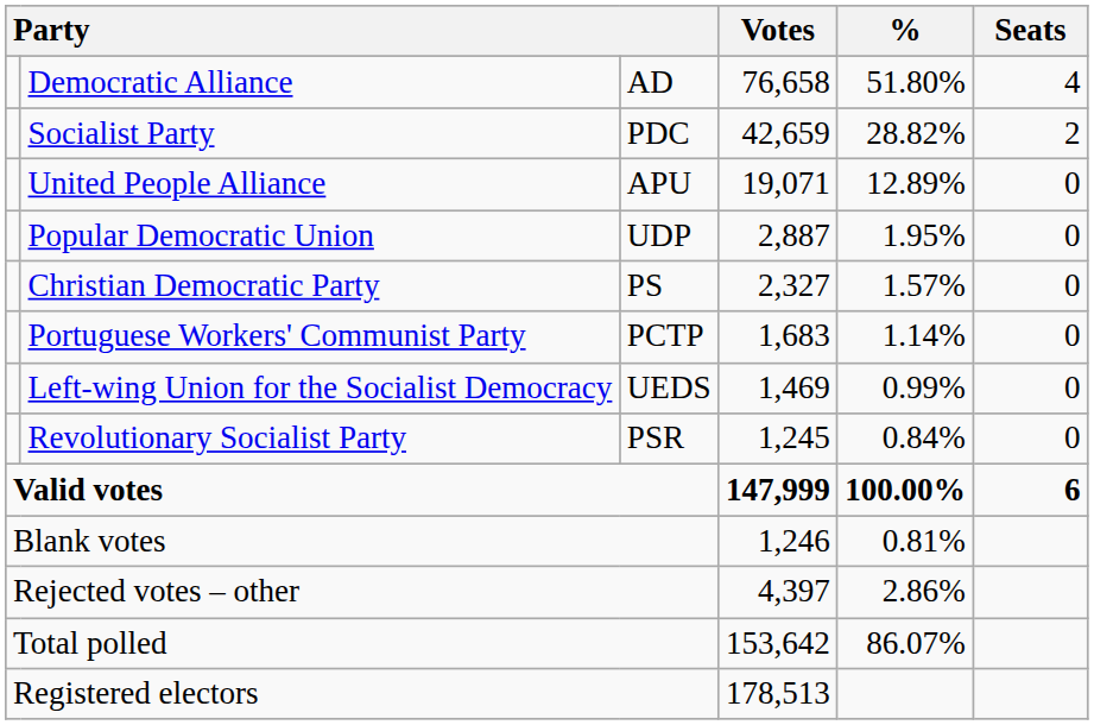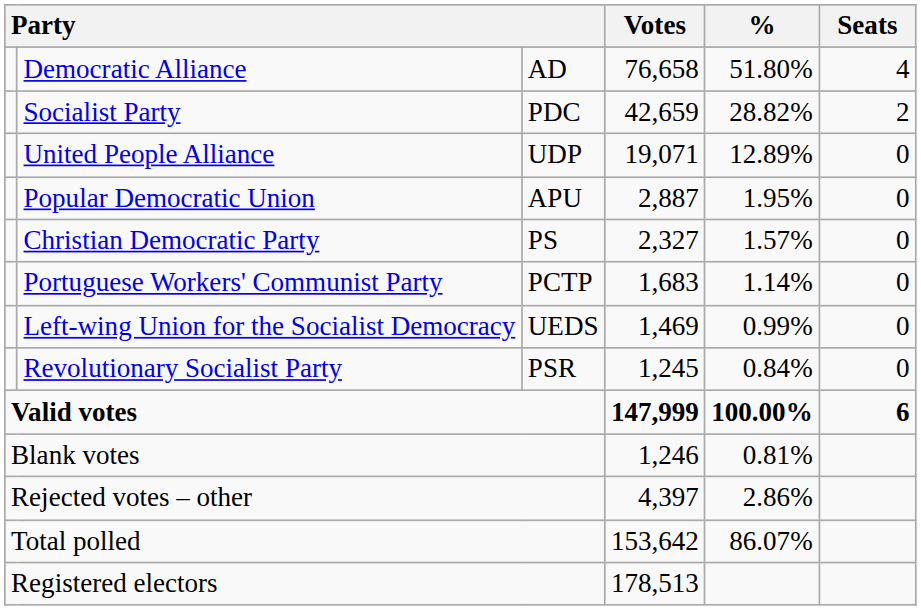 <table class="wikitable" border="1" style="text-align:right;">
 <tr>
 <th style="text-align:left;" colspan=3>Party</th>
 <th align=center width="50">Votes</th>
 <th align=center width="50">%</th>
 <th align=center width="50">Seats</th>
 </tr>
 <tr>
 <td></td>
 <td align=left><a href='#'>Democratic Alliance</a></td>
 <td align=left>AD</td>
 <td>76,658</td>
 <td>51.80%</td>
 <td>4</td>
 </tr>
 <tr>
 <td></td>
 <td align=left><a href='#'>Socialist Party</a></td>
 <td align=left>PDC</td>
 <td>42,659</td>
 <td>28.82%</td>
 <td>2</td>
 </tr>
 <tr>
 <td></td>
 <td align=left><a href='#'>United People Alliance</a></td>
-<td align=left>APU</td>
+<td align=left>UDP</td>
 <td>19,071</td>
 <td>12.89%</td>
 <td>0</td>
 </tr>
 <tr>
 <td></td>
 <td align=left><a href='#'>Popular Democratic Union</a></td>
-<td align=left>UDP</td>
+<td align=left>APU</td>
 <td>2,887</td>
 <td>1.95%</td>
 <td>0</td>
 </tr>
 <tr>
 <td></td>
 <td align=left style="white-space: nowrap;"><a href='#'>Christian Democratic Party</a></td>
 <td align=left>PS</td>
 <td>2,327</td>
 <td>1.57%</td>
 <td>0</td>
 </tr>
 <tr>
 <td></td>
 <td align=left><a href='#'>Portuguese Workers' Communist Party</a></td>
 <td align=left>PCTP</td>
 <td>1,683</td>
 <td>1.14%</td>
 <td>0</td>
 </tr>
 <tr>
 <td></td>
 <td align=left><a href='#'>Left-wing Union for the Socialist Democracy</a></td>
 <td align=left>UEDS</td>
 <td>1,469</td>
 <td>0.99%</td>
 <td>0</td>
 </tr>
 <tr>
 <td></td>
 <td align=left><a href='#'>Revolutionary Socialist Party</a></td>
 <td align=left>PSR</td>
 <td>1,245</td>
 <td>0.84%</td>
 <td>0</td>
 </tr>
 <tr style="font-weight:bold">
 <td align=left colspan=3>Valid votes</td>
 <td>147,999</td>
 <td>100.00%</td>
 <td>6</td>
 </tr>
 <tr>
 <td align=left colspan=3>Blank votes</td>
 <td>1,246</td>
 <td>0.81%</td>
 <td></td>
 </tr>
 <tr>
 <td align=left colspan=3>Rejected votes – other</td>
 <td>4,397</td>
 <td>2.86%</td>
 <td></td>
 </tr>
 <tr>
 <td align=left colspan=3>Total polled</td>
 <td>153,642</td>
 <td>86.07%</td>
 <td></td>
 </tr>
 <tr>
 <td align=left colspan=3>Registered electors</td>
 <td>178,513</td>
 <td></td>
 <td></td>
 </tr>
 </table>
